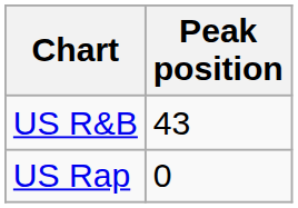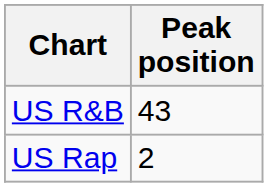 <table class="wikitable sortable plainrowheaders">
 <tr>
 <th scope="col">Chart</th>
 <th scope="col">Peak<br>position</th>
 </tr>
 <tr>
 <td><a href='#'>US R&B</a></td>
 <td>43</td>
 </tr>
 <tr>
 <td><a href='#'>US Rap</a></td>
-<td>0</td>
+<td>2</td>
 </tr>
 </table>
